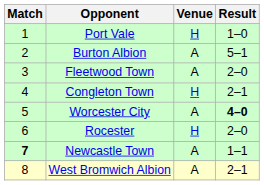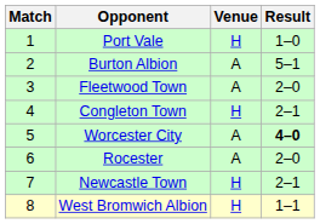 <table class="wikitable" style="font-size:100%; text-align:center">
 <tr>
 <th>Match</th>
 <th>Opponent</th>
 <th>Venue</th>
 <th>Result</th>
 </tr>
 <tr style="background: #CCFFCC;">
 <td align="center">1</td>
 <td><a href='#'>Port Vale</a></td>
 <td><a href='#'>H</a></td>
 <td>1–0</td>
 </tr>
 <tr style="background: #CCFFCC;">
 <td align="center">2</td>
 <td><a href='#'>Burton Albion</a></td>
 <td>A</td>
 <td>5–1</td>
 </tr>
 <tr style="background: #CCFFCC;">
 <td align="center">3</td>
 <td><a href='#'>Fleetwood Town</a></td>
 <td>A</td>
 <td>2–0</td>
 </tr>
 <tr style="background: #CCFFCC;">
 <td align="center">4</td>
 <td><a href='#'>Congleton Town</a></td>
 <td><a href='#'>H</a></td>
 <td>2–1</td>
 </tr>
 <tr style="background: #CCFFCC;">
 <td align="center">5</td>
 <td><a href='#'>Worcester City</a></td>
 <td>A</td>
 <td><strong>4–0</strong></td>
 </tr>
 <tr style="background: #CCFFCC;">
 <td align="center">6</td>
 <td><a href='#'>Rocester</a></td>
-<td><a href='#'>H</a></td>
+<td>A</td>
 <td>2–0</td>
 </tr>
 <tr style="background: #CCFFCC;">
-<td align="center"><strong>7</strong></td>
+<td align="center">7</td>
 <td><a href='#'>Newcastle Town</a></td>
-<td>A</td>
-<td>1–1</td>
+<td><a href='#'>H</a></td>
+<td>2–1</td>
 </tr>
 <tr style="background: #FFFFCC;">
 <td align="center">8</td>
 <td><a href='#'>West Bromwich Albion</a></td>
-<td>A</td>
-<td>2–1</td>
+<td><a href='#'>H</a></td>
+<td>1–1</td>
 </tr>
 </table>
